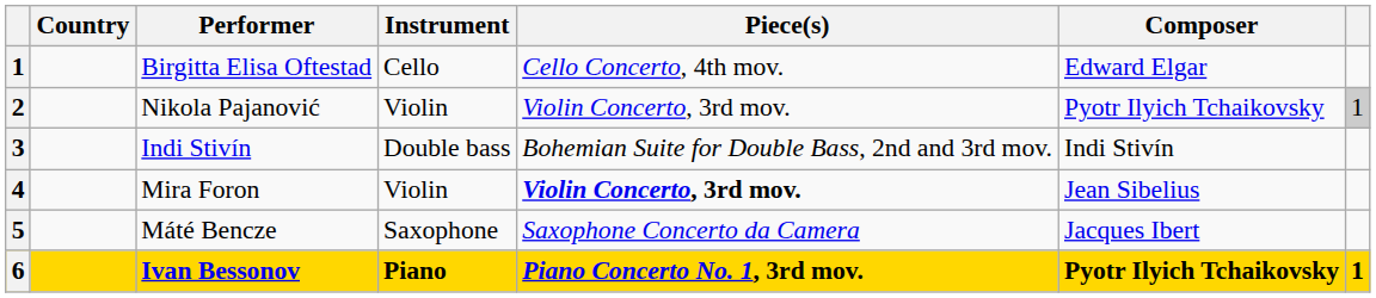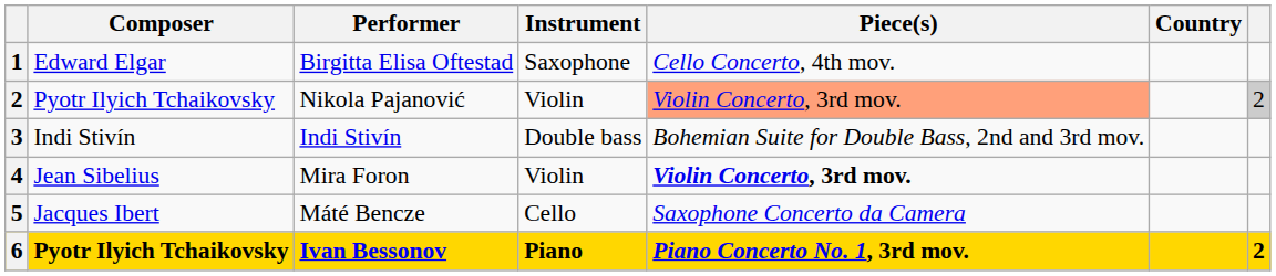 <table class="wikitable sortable plainrowheaders">
 <tr>
 <th scope="col"></th>
-<th scope="col">Country</th>
+<th scope="col">Composer</th>
 <th scope="col">Performer</th>
 <th scope="col">Instrument</th>
 <th scope="col">Piece(s)</th>
-<th scope="col">Composer</th>
+<th scope="col">Country</th>
 <th scope="col"></th>
 </tr>
 <tr>
 <th scope="row" style="text-align:center;">1</th>
+<td><a href='#'>Edward Elgar</a></td>
+<td><a href='#'>Birgitta Elisa Oftestad</a></td>
+<td>Saxophone</td>
+<td><em><a href='#'>Cello Concerto</a></em>, 4th mov.</td>
 <td></td>
-<td><a href='#'>Birgitta Elisa Oftestad</a></td>
-<td>Cello</td>
-<td><em><a href='#'>Cello Concerto</a></em>, 4th mov.</td>
-<td><a href='#'>Edward Elgar</a></td>
 <td></td>
 </tr>
 <tr>
 <th scope="row" style="text-align:center;">2</th>
-<td></td>
+<td><a href='#'>Pyotr Ilyich Tchaikovsky</a></td>
 <td>Nikola Pajanović</td>
 <td>Violin</td>
-<td><em><a href='#'>Violin Concerto</a></em>, 3rd mov.</td>
-<td><a href='#'>Pyotr Ilyich Tchaikovsky</a></td>
-<td style="text-align:center; background-color:#CCC;">1</td>
+<td style="background: lightsalmon;"><em><a href='#'>Violin Concerto</a></em>, 3rd mov.</td>
+<td></td>
+<td style="text-align:center; background-color:#CCC;">2</td>
 </tr>
 <tr>
 <th scope="row" style="text-align:center;">3</th>
-<td></td>
+<td>Indi Stivín</td>
 <td><a href='#'>Indi Stivín</a></td>
 <td>Double bass</td>
 <td><em>Bohemian Suite for Double Bass</em>, 2nd and 3rd mov.</td>
-<td>Indi Stivín</td>
+<td></td>
 <td></td>
 </tr>
 <tr>
 <th scope="row" style="text-align:center;">4</th>
-<td></td>
+<td><a href='#'>Jean Sibelius</a></td>
 <td>Mira Foron</td>
 <td>Violin</td>
 <td><strong><em><a href='#'>Violin Concerto</a></em>, 3rd mov.</strong></td>
-<td><a href='#'>Jean Sibelius</a></td>
+<td></td>
 <td></td>
 </tr>
 <tr>
 <th scope="row" style="text-align:center;">5</th>
+<td><a href='#'>Jacques Ibert</a></td>
+<td>Máté Bencze</td>
+<td>Cello</td>
+<td><em><a href='#'>Saxophone Concerto da Camera</a></em></td>
 <td></td>
-<td>Máté Bencze</td>
-<td>Saxophone</td>
-<td><em><a href='#'>Saxophone Concerto da Camera</a></em></td>
-<td><a href='#'>Jacques Ibert</a></td>
 <td></td>
 </tr>
 <tr style="font-weight: bold; background: gold">
 <th scope="row" style="text-align:center;">6</th>
-<td></td>
+<td>Pyotr Ilyich Tchaikovsky</td>
 <td><a href='#'>Ivan Bessonov</a></td>
 <td>Piano</td>
 <td><em><a href='#'>Piano Concerto No. 1</a></em>, 3rd mov.</td>
-<td>Pyotr Ilyich Tchaikovsky</td>
-<td style="text-align:center;">1</td>
+<td></td>
+<td style="text-align:center;">2</td>
 </tr>
 </table>
